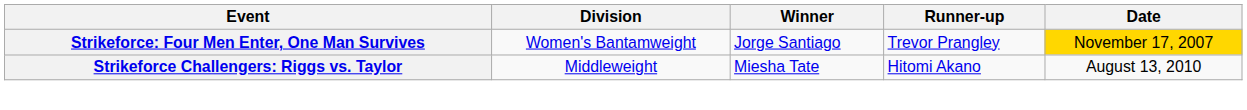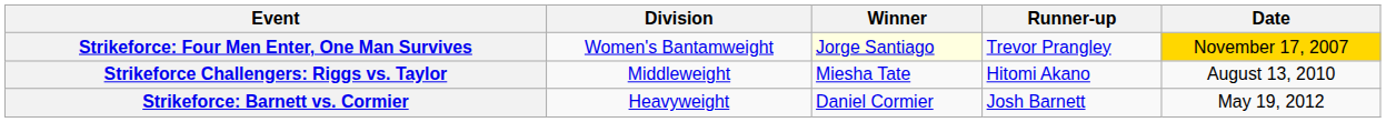 <table class="wikitable" width="99%">
 <tr>
 <th>Event</th>
 <th>Division</th>
 <th>Winner</th>
 <th>Runner-up</th>
 <th>Date</th>
 </tr>
 <tr>
 <th align=center><a href='#'>Strikeforce: Four Men Enter, One Man Survives</a></th>
 <td align=center><a href='#'>Women's Bantamweight</a></td>
-<td> <a href='#'>Jorge Santiago</a></td>
+<td style="background: lightyellow;"> <a href='#'>Jorge Santiago</a></td>
 <td> <a href='#'>Trevor Prangley</a></td>
 <td align=center style="background: gold;">November 17, 2007</td>
 </tr>
 <tr>
 <th align=center><a href='#'>Strikeforce Challengers: Riggs vs. Taylor</a></th>
 <td align=center><a href='#'>Middleweight</a></td>
 <td> <a href='#'>Miesha Tate</a></td>
 <td> <a href='#'>Hitomi Akano</a></td>
 <td align=center>August 13, 2010</td>
 </tr>
+<tr>
+<th align=center><a href='#'>Strikeforce: Barnett vs. Cormier</a></th>
+<td align=center><a href='#'>Heavyweight</a></td>
+<td> <a href='#'>Daniel Cormier</a></td>
+<td> <a href='#'>Josh Barnett</a></td>
+<td align=center>May 19, 2012</td>
+</tr>
 </table>
